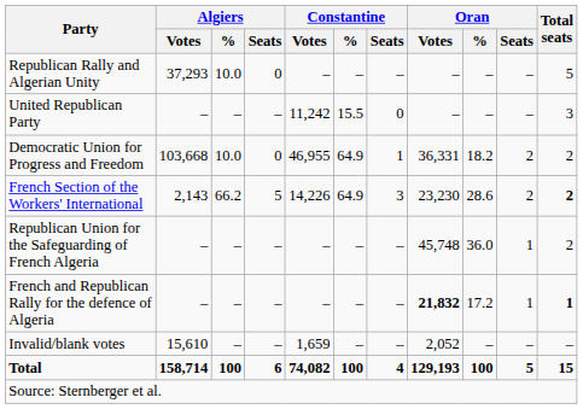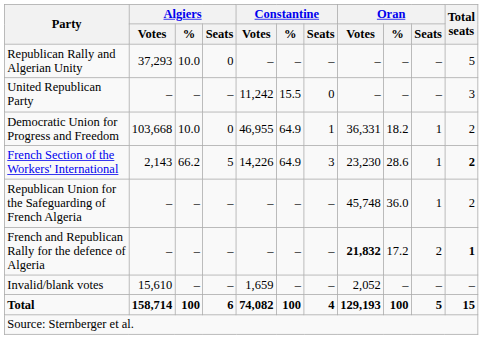 <table class=wikitable style=text-align:right>
 <tr>
 <th rowspan=2>Party</th>
 <th colspan=3><a href='#'>Algiers</a></th>
 <th colspan=3><a href='#'>Constantine</a></th>
 <th colspan=3><a href='#'>Oran</a></th>
 <th rowspan=2>Total<br>seats</th>
 </tr>
 <tr>
 <th>Votes</th>
 <th>%</th>
 <th>Seats</th>
 <th>Votes</th>
 <th>%</th>
 <th>Seats</th>
 <th>Votes</th>
 <th>%</th>
 <th>Seats</th>
 </tr>
 <tr>
 <td align=left>Republican Rally and Algerian Unity</td>
 <td>37,293</td>
 <td>10.0</td>
 <td>0</td>
 <td>–</td>
 <td>–</td>
 <td>–</td>
 <td>–</td>
 <td>–</td>
 <td>–</td>
 <td>5</td>
 </tr>
 <tr>
 <td align=left>United Republican Party</td>
 <td>–</td>
 <td>–</td>
 <td>–</td>
 <td>11,242</td>
 <td>15.5</td>
 <td>0</td>
 <td>–</td>
 <td>–</td>
 <td>–</td>
 <td>3</td>
 </tr>
 <tr>
 <td align=left>Democratic Union for Progress and Freedom</td>
 <td>103,668</td>
 <td>10.0</td>
 <td>0</td>
 <td>46,955</td>
 <td>64.9</td>
 <td>1</td>
 <td>36,331</td>
 <td>18.2</td>
-<td>2</td>
+<td>1</td>
 <td>2</td>
 </tr>
 <tr>
 <td align=left><a href='#'>French Section of the Workers' International</a></td>
 <td>2,143</td>
 <td>66.2</td>
 <td>5</td>
 <td>14,226</td>
 <td>64.9</td>
 <td>3</td>
 <td>23,230</td>
 <td>28.6</td>
-<td>2</td>
+<td>1</td>
 <td><strong>2</strong></td>
 </tr>
 <tr>
 <td align=left>Republican Union for the Safeguarding of French Algeria</td>
 <td>–</td>
 <td>–</td>
 <td>–</td>
 <td>–</td>
 <td>–</td>
 <td>–</td>
 <td>45,748</td>
 <td>36.0</td>
 <td>1</td>
 <td>2</td>
 </tr>
 <tr>
 <td align=left>French and Republican Rally for the defence of Algeria</td>
 <td>–</td>
 <td>–</td>
 <td>–</td>
 <td>–</td>
 <td>–</td>
 <td>–</td>
 <td><strong>21,832</strong></td>
 <td>17.2</td>
-<td>1</td>
+<td>2</td>
 <td><strong>1</strong></td>
 </tr>
 <tr>
 <td align=left>Invalid/blank votes</td>
 <td>15,610</td>
 <td>–</td>
 <td>–</td>
 <td>1,659</td>
 <td>–</td>
 <td>–</td>
 <td>2,052</td>
 <td>–</td>
 <td>–</td>
 <td>–</td>
 </tr>
 <tr>
 <td align=left><strong>Total</strong></td>
 <td><strong>158,714</strong></td>
 <td><strong>100</strong></td>
 <td><strong>6</strong></td>
 <td><strong>74,082</strong></td>
 <td><strong>100</strong></td>
 <td><strong>4</strong></td>
 <td><strong>129,193</strong></td>
 <td><strong>100</strong></td>
 <td><strong>5</strong></td>
 <td><strong>15</strong></td>
 </tr>
 <tr>
 <td align=left colspan=11>Source: Sternberger et al.</td>
 </tr>
 </table>
